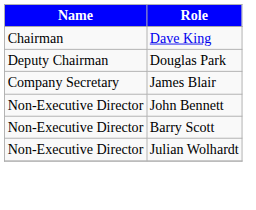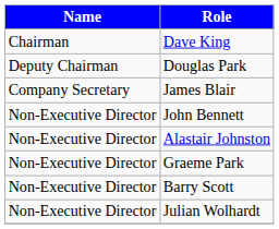 <table class="wikitable">
 <tr>
 <th style="background:#00f; color:white;" scope=col>Name</th>
 <th style="background:#00f; color:white;" scope=col>Role</th>
 </tr>
 <tr>
 </tr>
 <tr>
 <td>Chairman</td>
 <td> <a href='#'>Dave King</a></td>
 </tr>
 <tr>
 <td>Deputy Chairman</td>
 <td> Douglas Park</td>
 </tr>
 <tr>
 <td>Company Secretary</td>
 <td> James Blair</td>
 </tr>
 <tr>
 <td>Non-Executive Director</td>
 <td> John Bennett</td>
 </tr>
 <tr>
 <td>Non-Executive Director</td>
+<td> <a href='#'>Alastair Johnston</a></td>
+</tr>
+<tr>
+<td>Non-Executive Director</td>
+<td> Graeme Park</td>
+</tr>
+<tr>
+<td>Non-Executive Director</td>
 <td> Barry Scott</td>
 </tr>
 <tr>
 <td>Non-Executive Director</td>
 <td> Julian Wolhardt</td>
 </tr>
 <tr>
 </tr>
 </table>
